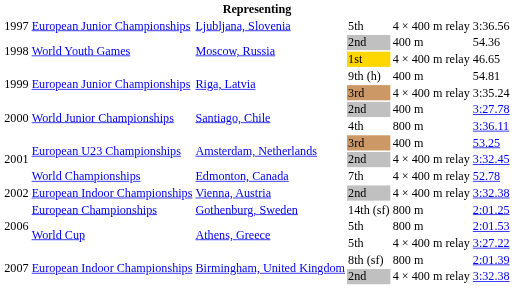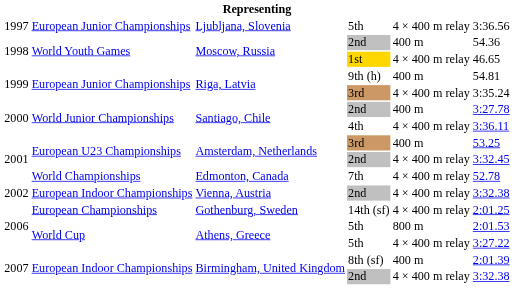 <table>
 <tr>
 <th colspan="6">Representing </th>
 </tr>
 <tr>
 <td>1997</td>
 <td><a href='#'>European Junior Championships</a></td>
 <td><a href='#'>Ljubljana, Slovenia</a></td>
 <td>5th</td>
 <td>4 × 400 m relay</td>
 <td>3:36.56</td>
 </tr>
 <tr>
 <td rowspan=2>1998</td>
 <td rowspan=2><a href='#'>World Youth Games</a></td>
 <td rowspan=2><a href='#'>Moscow, Russia</a></td>
 <td bgcolor=silver>2nd</td>
 <td>400 m</td>
 <td>54.36</td>
 </tr>
 <tr>
 <td bgcolor=gold>1st</td>
 <td>4 × 400 m relay</td>
 <td>46.65</td>
 </tr>
 <tr>
 <td rowspan=2>1999</td>
 <td rowspan=2><a href='#'>European Junior Championships</a></td>
 <td rowspan=2><a href='#'>Riga, Latvia</a></td>
 <td>9th (h)</td>
 <td>400 m</td>
 <td>54.81</td>
 </tr>
 <tr>
 <td bgcolor=cc9966>3rd</td>
 <td>4 × 400 m relay</td>
 <td>3:35.24</td>
 </tr>
 <tr>
 <td rowspan=2>2000</td>
 <td rowspan=2><a href='#'>World Junior Championships</a></td>
 <td rowspan=2><a href='#'>Santiago, Chile</a></td>
 <td bgcolor=silver>2nd</td>
 <td>400 m</td>
 <td><a href='#'>3:27.78</a></td>
 </tr>
 <tr>
 <td>4th</td>
-<td>800 m</td>
+<td>4 × 400 m relay</td>
 <td><a href='#'>3:36.11</a></td>
 </tr>
 <tr>
 <td rowspan=3>2001</td>
 <td rowspan=2><a href='#'>European U23 Championships</a></td>
 <td rowspan=2><a href='#'>Amsterdam, Netherlands</a></td>
 <td bgcolor="cc9966">3rd</td>
 <td>400 m</td>
 <td><a href='#'>53.25</a></td>
 </tr>
 <tr>
 <td bgcolor=silver>2nd</td>
 <td>4 × 400 m relay</td>
 <td><a href='#'>3:32.45</a></td>
 </tr>
 <tr>
 <td><a href='#'>World Championships</a></td>
 <td><a href='#'>Edmonton, Canada</a></td>
 <td>7th</td>
 <td>4 × 400 m relay</td>
 <td><a href='#'>52.78</a></td>
 </tr>
 <tr>
 <td>2002</td>
 <td><a href='#'>European Indoor Championships</a></td>
 <td><a href='#'>Vienna, Austria</a></td>
 <td bgcolor="silver">2nd</td>
 <td>4 × 400 m relay</td>
 <td><a href='#'>3:32.38</a></td>
 </tr>
 <tr>
 <td rowspan=3>2006</td>
 <td><a href='#'>European Championships</a></td>
 <td><a href='#'>Gothenburg, Sweden</a></td>
 <td>14th (sf)</td>
-<td>800 m</td>
+<td>4 × 400 m relay</td>
 <td><a href='#'>2:01.25</a></td>
 </tr>
 <tr>
 <td rowspan=2><a href='#'>World Cup</a></td>
 <td rowspan=2><a href='#'>Athens, Greece</a></td>
 <td>5th</td>
 <td>800 m</td>
 <td><a href='#'>2:01.53</a></td>
 </tr>
 <tr>
 <td>5th</td>
 <td>4 × 400 m relay</td>
 <td><a href='#'>3:27.22</a></td>
 </tr>
 <tr>
 <td rowspan=2>2007</td>
 <td rowspan=2><a href='#'>European Indoor Championships</a></td>
 <td rowspan=2><a href='#'>Birmingham, United Kingdom</a></td>
 <td>8th (sf)</td>
-<td>800 m</td>
+<td>400 m</td>
 <td><a href='#'>2:01.39</a></td>
 </tr>
 <tr>
 <td bgcolor=silver>2nd</td>
 <td>4 × 400 m relay</td>
 <td><a href='#'>3:32.38</a></td>
 </tr>
 </table>
